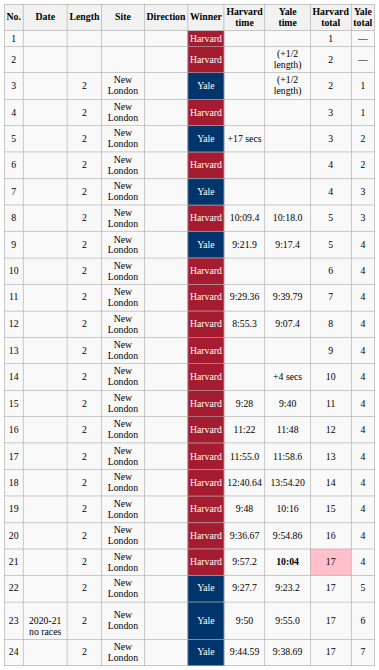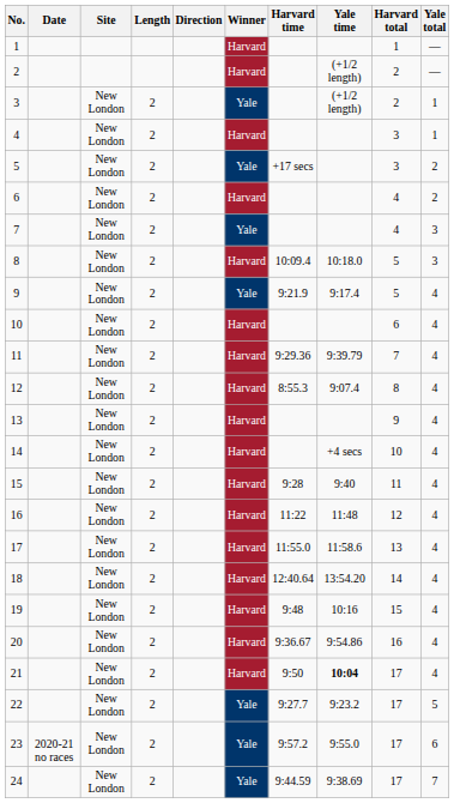 <table class="wikitable sortable">
 <tr style="background:#efefef;">
 <th>No.</th>
 <th>Date</th>
+<th>Site</th>
 <th>Length</th>
-<th>Site</th>
 <th>Direction</th>
 <th>Winner</th>
 <th>Harvard<br>time</th>
 <th>Yale<br>time</th>
 <th>Harvard<br>total</th>
 <th>Yale<br>total</th>
 </tr>
 <tr>
 <td align="center">1</td>
 <td align="center"></td>
 <td align="center"></td>
 <td align="center"></td>
 <td align="center"></td>
 <td style="background: #A51C30; color: #FFFFFF" align="center">Harvard</td>
 <td align="center"></td>
 <td align="center"></td>
 <td align="center">1</td>
 <td align="center">—</td>
 </tr>
 <tr>
 <td align="center">2</td>
 <td align="center"></td>
 <td align="center"></td>
 <td align="center"></td>
 <td align="center"></td>
 <td style="background: #A51C30; color: #FFFFFF" align="center">Harvard</td>
 <td align="center"></td>
 <td align="center">(+1/2 length)</td>
 <td align="center">2</td>
 <td align="center">—</td>
 </tr>
 <tr>
 <td align="center">3</td>
 <td align="center"></td>
+<td align="center">New London</td>
 <td align="center">2</td>
-<td align="center">New London</td>
 <td align="center"></td>
 <td style="background: #00356B; color: #FFFFFF" align="center">Yale</td>
 <td align="center"></td>
 <td align="center">(+1/2 length)</td>
 <td align="center">2</td>
 <td align="center">1</td>
 </tr>
 <tr>
 <td align="center">4</td>
 <td align="center"></td>
+<td align="center">New London</td>
 <td align="center">2</td>
-<td align="center">New London</td>
 <td align="center"></td>
 <td style="background: #A51C30; color: #FFFFFF" align="center">Harvard</td>
 <td align="center"></td>
 <td align="center"></td>
 <td align="center">3</td>
 <td align="center">1</td>
 </tr>
 <tr>
 <td align="center">5</td>
 <td align="center"></td>
+<td align="center">New London</td>
 <td align="center">2</td>
-<td align="center">New London</td>
 <td align="center"></td>
 <td style="background: #00356B; color: #FFFFFF" align="center">Yale</td>
 <td align="center">+17 secs</td>
 <td align="center"></td>
 <td align="center">3</td>
 <td align="center">2</td>
 </tr>
 <tr>
 <td align="center">6</td>
 <td align="center"></td>
+<td align="center">New London</td>
 <td align="center">2</td>
-<td align="center">New London</td>
 <td align="center"></td>
 <td style="background: #A51C30; color: #FFFFFF" align="center">Harvard</td>
 <td align="center"></td>
 <td align="center"></td>
 <td align="center">4</td>
 <td align="center">2</td>
 </tr>
 <tr>
 <td align="center">7</td>
 <td align="center"></td>
+<td align="center">New London</td>
 <td align="center">2</td>
-<td align="center">New London</td>
 <td align="center"></td>
 <td style="background: #00356B; color: #FFFFFF" align="center">Yale</td>
 <td align="center"></td>
 <td></td>
 <td align="center">4</td>
 <td align="center">3</td>
 </tr>
 <tr>
 <td align="center">8</td>
 <td align="center"></td>
+<td align="center">New London</td>
 <td align="center">2</td>
-<td align="center">New London</td>
 <td align="center"></td>
 <td style="background: #A51C30; color: #FFFFFF" align="center">Harvard</td>
 <td align="center">10:09.4</td>
 <td align="center">10:18.0</td>
 <td align="center">5</td>
 <td align="center">3</td>
 </tr>
 <tr>
 <td align="center">9</td>
 <td align="center"></td>
+<td align="center">New London</td>
 <td align="center">2</td>
-<td align="center">New London</td>
 <td align="center"></td>
 <td style="background: #00356B; color: #FFFFFF" align="center">Yale</td>
 <td align="center">9:21.9</td>
 <td align="center">9:17.4</td>
 <td align="center">5</td>
 <td align="center">4</td>
 </tr>
 <tr>
 <td align="center">10</td>
 <td align="center"></td>
+<td align="center">New London</td>
 <td align="center">2</td>
-<td align="center">New London</td>
 <td align="center"></td>
 <td style="background: #A51C30; color: #FFFFFF" align="center">Harvard</td>
 <td align="center"></td>
 <td></td>
 <td align="center">6</td>
 <td align="center">4</td>
 </tr>
 <tr>
 <td align="center">11</td>
 <td align="center"></td>
+<td align="center">New London</td>
 <td align="center">2</td>
-<td align="center">New London</td>
 <td align="center"></td>
 <td style="background: #A51C30; color: #FFFFFF" align="center">Harvard</td>
 <td align="center">9:29.36</td>
 <td align="center">9:39.79</td>
 <td align="center">7</td>
 <td align="center">4</td>
 </tr>
 <tr>
 <td align="center">12</td>
 <td align="center"></td>
+<td align="center">New London</td>
 <td align="center">2</td>
-<td align="center">New London</td>
 <td align="center"></td>
 <td style="background: #A51C30; color: #FFFFFF" align="center">Harvard</td>
 <td align="center">8:55.3</td>
 <td align="center">9:07.4</td>
 <td align="center">8</td>
 <td align="center">4</td>
 </tr>
 <tr>
 <td align="center">13</td>
 <td align="center"></td>
+<td align="center">New London</td>
 <td align="center">2</td>
-<td align="center">New London</td>
 <td align="center"></td>
 <td style="background: #A51C30; color: #FFFFFF" align="center">Harvard</td>
 <td align="center"></td>
 <td></td>
 <td align="center">9</td>
 <td align="center">4</td>
 </tr>
 <tr>
 <td align="center">14</td>
 <td align="center"></td>
+<td align="center">New London</td>
 <td align="center">2</td>
-<td align="center">New London</td>
 <td align="center"></td>
 <td style="background: #A51C30; color: #FFFFFF" align="center">Harvard</td>
 <td align="center"></td>
 <td align="center">+4 secs</td>
 <td align="center">10</td>
 <td align="center">4</td>
 </tr>
 <tr>
 <td align="center">15</td>
 <td align="center"></td>
+<td align="center">New London</td>
 <td align="center">2</td>
-<td align="center">New London</td>
 <td align="center"></td>
 <td style="background: #A51C30; color: #FFFFFF" align="center">Harvard</td>
 <td align="center">9:28</td>
 <td align="center">9:40</td>
 <td align="center">11</td>
 <td align="center">4</td>
 </tr>
 <tr>
 <td align="center">16</td>
 <td align="center"></td>
+<td align="center">New London</td>
 <td align="center">2</td>
-<td align="center">New London</td>
 <td align="center"></td>
 <td style="background: #A51C30; color: #FFFFFF" align="center">Harvard</td>
 <td align="center">11:22</td>
 <td align="center">11:48</td>
 <td align="center">12</td>
 <td align="center">4</td>
 </tr>
 <tr>
 <td align="center">17</td>
 <td align="center"></td>
+<td align="center">New London</td>
 <td align="center">2</td>
-<td align="center">New London</td>
 <td align="center"></td>
 <td style="background: #A51C30; color: #FFFFFF" align="center">Harvard</td>
 <td align="center">11:55.0</td>
 <td align="center">11:58.6</td>
 <td align="center">13</td>
 <td align="center">4</td>
 </tr>
 <tr>
 <td align="center">18</td>
 <td align="center"></td>
+<td align="center">New London</td>
 <td align="center">2</td>
-<td align="center">New London</td>
 <td align="center"></td>
 <td style="background: #A51C30; color: #FFFFFF" align="center">Harvard</td>
 <td align="center">12:40.64</td>
 <td align="center">13:54.20</td>
 <td align="center">14</td>
 <td align="center">4</td>
 </tr>
 <tr>
 <td align="center">19</td>
 <td align="center"></td>
+<td align="center">New London</td>
 <td align="center">2</td>
-<td align="center">New London</td>
 <td align="center"></td>
 <td style="background: #A51C30; color: #FFFFFF" align="center">Harvard</td>
 <td align="center">9:48</td>
 <td align="center">10:16</td>
 <td align="center">15</td>
 <td align="center">4</td>
 </tr>
 <tr>
 <td align="center">20</td>
 <td align="center"></td>
+<td align="center">New London</td>
 <td align="center">2</td>
-<td align="center">New London</td>
 <td align="center"></td>
 <td style="background: #A51C30; color: #FFFFFF" align="center">Harvard</td>
 <td align="center">9:36.67</td>
 <td align="center">9:54.86</td>
 <td align="center">16</td>
 <td align="center">4</td>
 </tr>
 <tr>
 <td align="center">21</td>
 <td align="center"></td>
+<td align="center">New London</td>
 <td align="center">2</td>
-<td align="center">New London</td>
 <td align="center"></td>
 <td style="background: #A51C30; color: #FFFFFF" align="center">Harvard</td>
-<td align="center">9:57.2</td>
+<td align="center">9:50</td>
 <td align="center"><strong>10:04</strong></td>
-<td align="center" style="background: pink;">17</td>
+<td align="center">17</td>
 <td align="center">4</td>
 </tr>
 <tr>
 <td align="center">22</td>
 <td align="center"></td>
+<td align="center">New London</td>
 <td align="center">2</td>
-<td align="center">New London</td>
 <td align="center"></td>
 <td style="background: #00356B; color: #FFFFFF" align="center">Yale</td>
 <td align="center">9:27.7</td>
 <td align="center">9:23.2</td>
 <td align="center">17</td>
 <td align="center">5</td>
 </tr>
 <tr>
 <td align="center">23</td>
 <td align="center"> <br><span>2020-21 no races</span></td>
+<td align="center">New London</td>
 <td align="center">2</td>
-<td align="center">New London</td>
 <td align="center"></td>
 <td style="background: #00356B; color: #FFFFFF" align="center">Yale</td>
-<td align="center">9:50</td>
+<td align="center">9:57.2</td>
 <td align="center">9:55.0</td>
 <td align="center">17</td>
 <td align="center">6</td>
 </tr>
 <tr>
 <td align="center">24</td>
 <td align="center"></td>
+<td align="center">New London</td>
 <td align="center">2</td>
-<td align="center">New London</td>
 <td align="center"></td>
 <td style="background: #00356B; color: #FFFFFF" align="center">Yale</td>
 <td align="center">9:44.59</td>
 <td align="center">9:38.69</td>
 <td align="center">17</td>
 <td align="center">7</td>
 </tr>
 </table>
